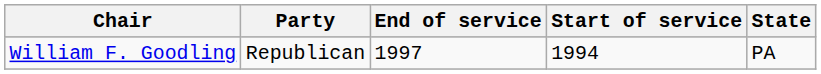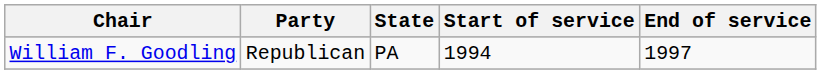 <table class=wikitable>
 <tr>
 <th>Chair</th>
 <th>Party</th>
+<th>State</th>
+<th>Start of service</th>
 <th>End of service</th>
-<th>Start of service</th>
-<th>State</th>
 </tr>
 <tr>
 <td><a href='#'>William F. Goodling</a></td>
 <td>Republican</td>
+<td>PA</td>
+<td>1994</td>
 <td>1997</td>
-<td>1994</td>
-<td>PA</td>
 </tr>
 </table>
